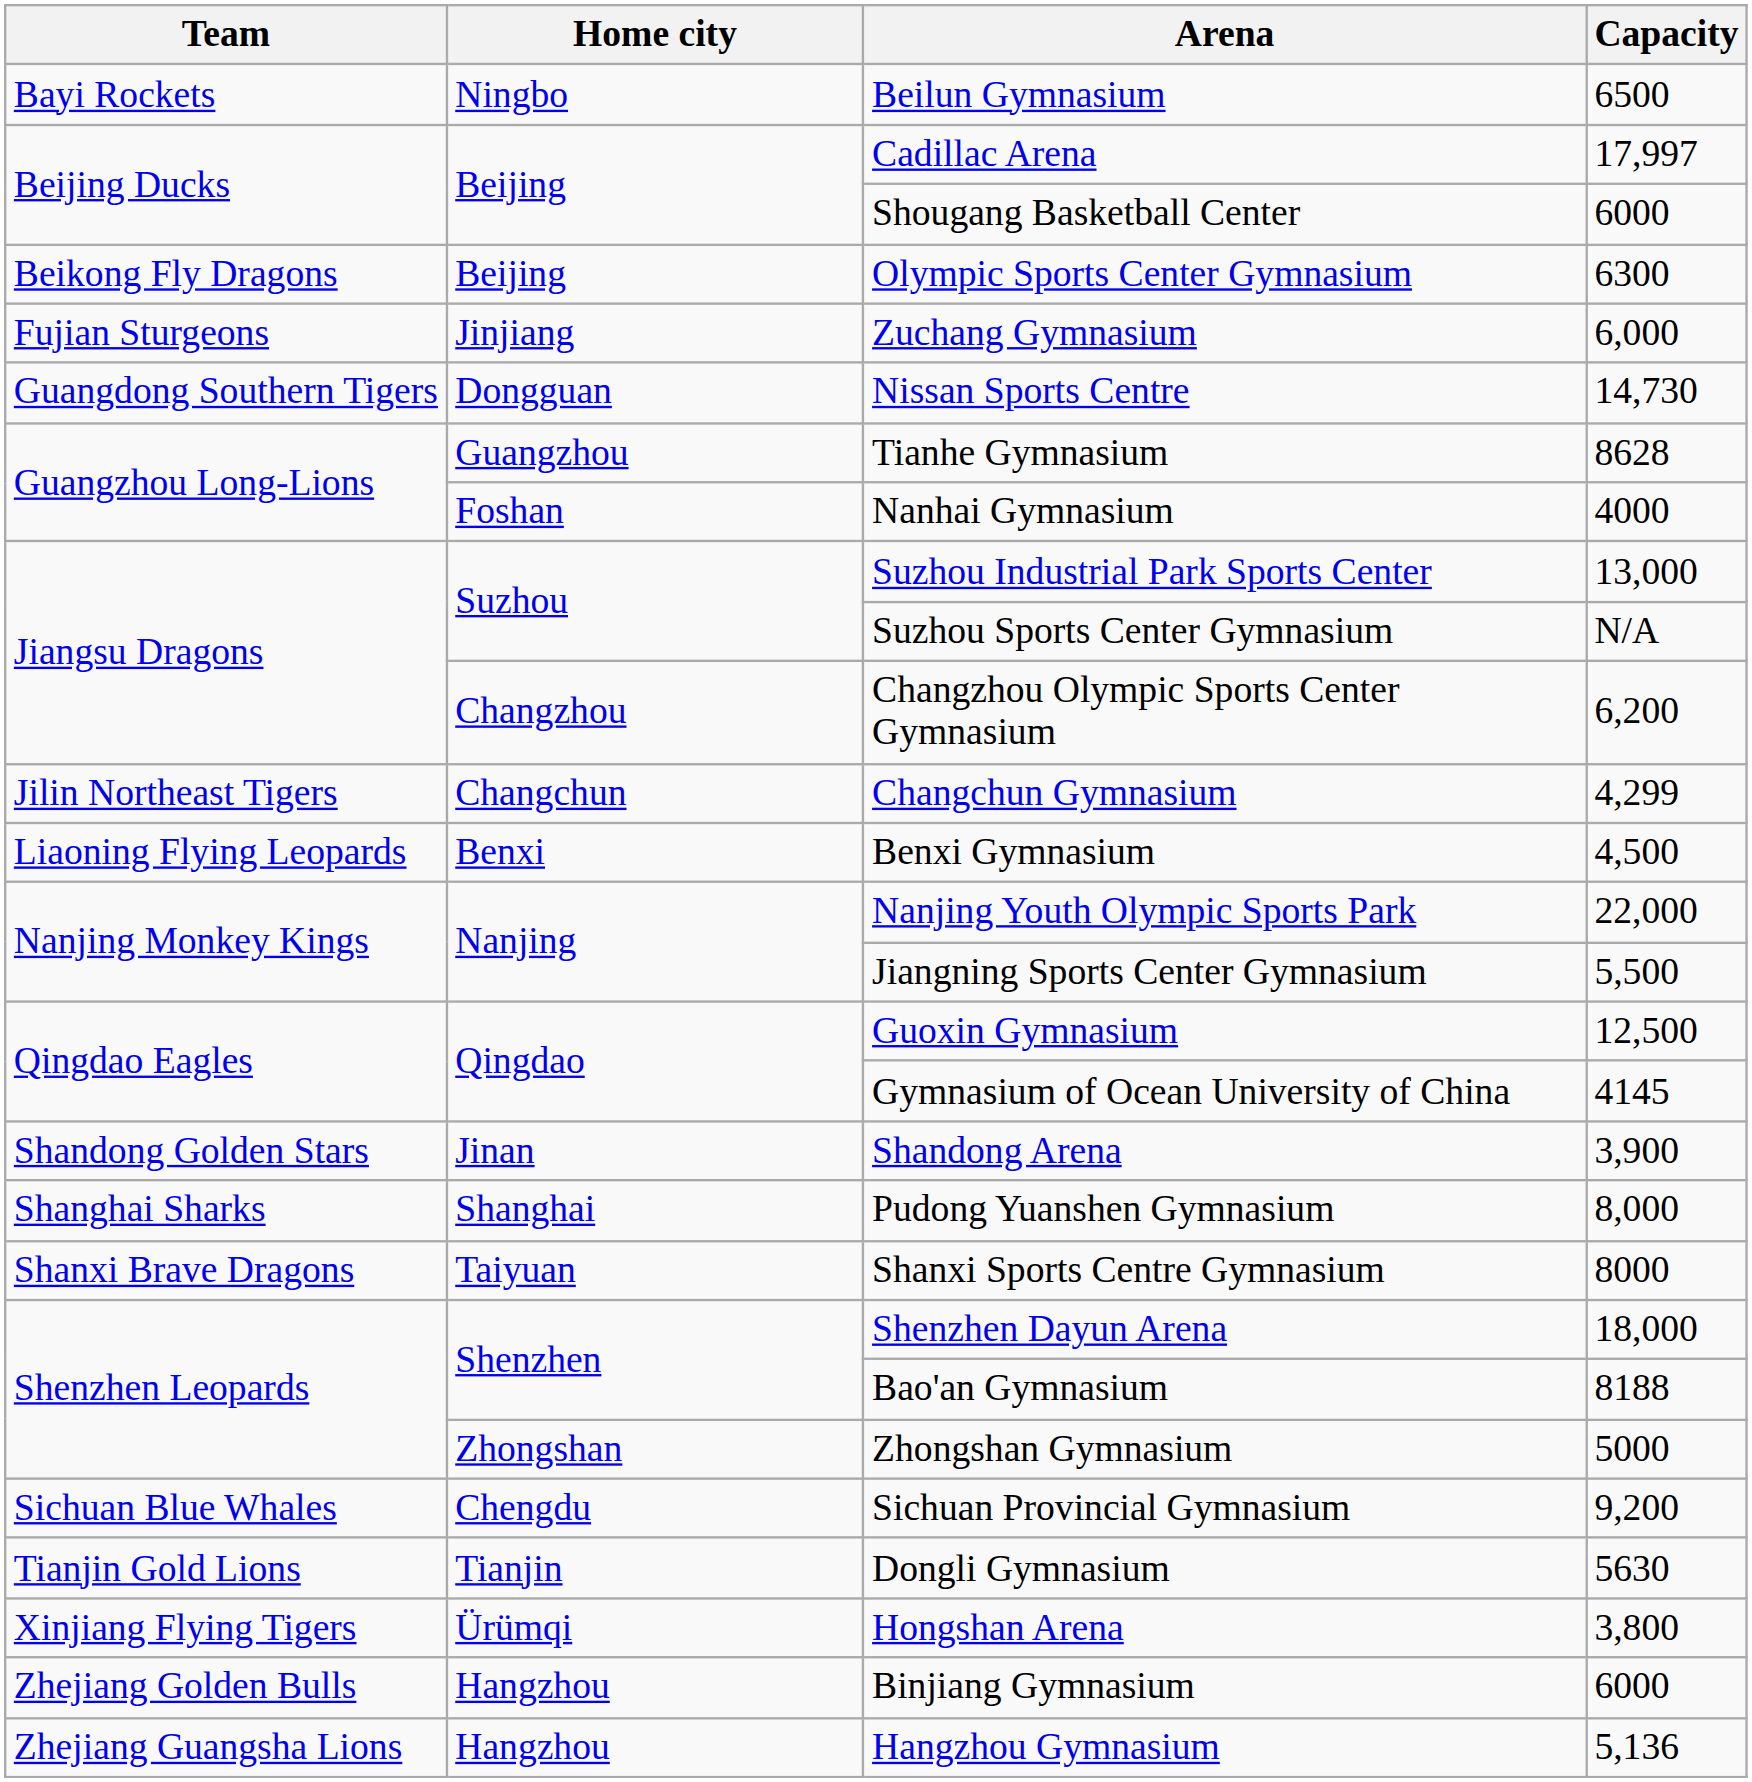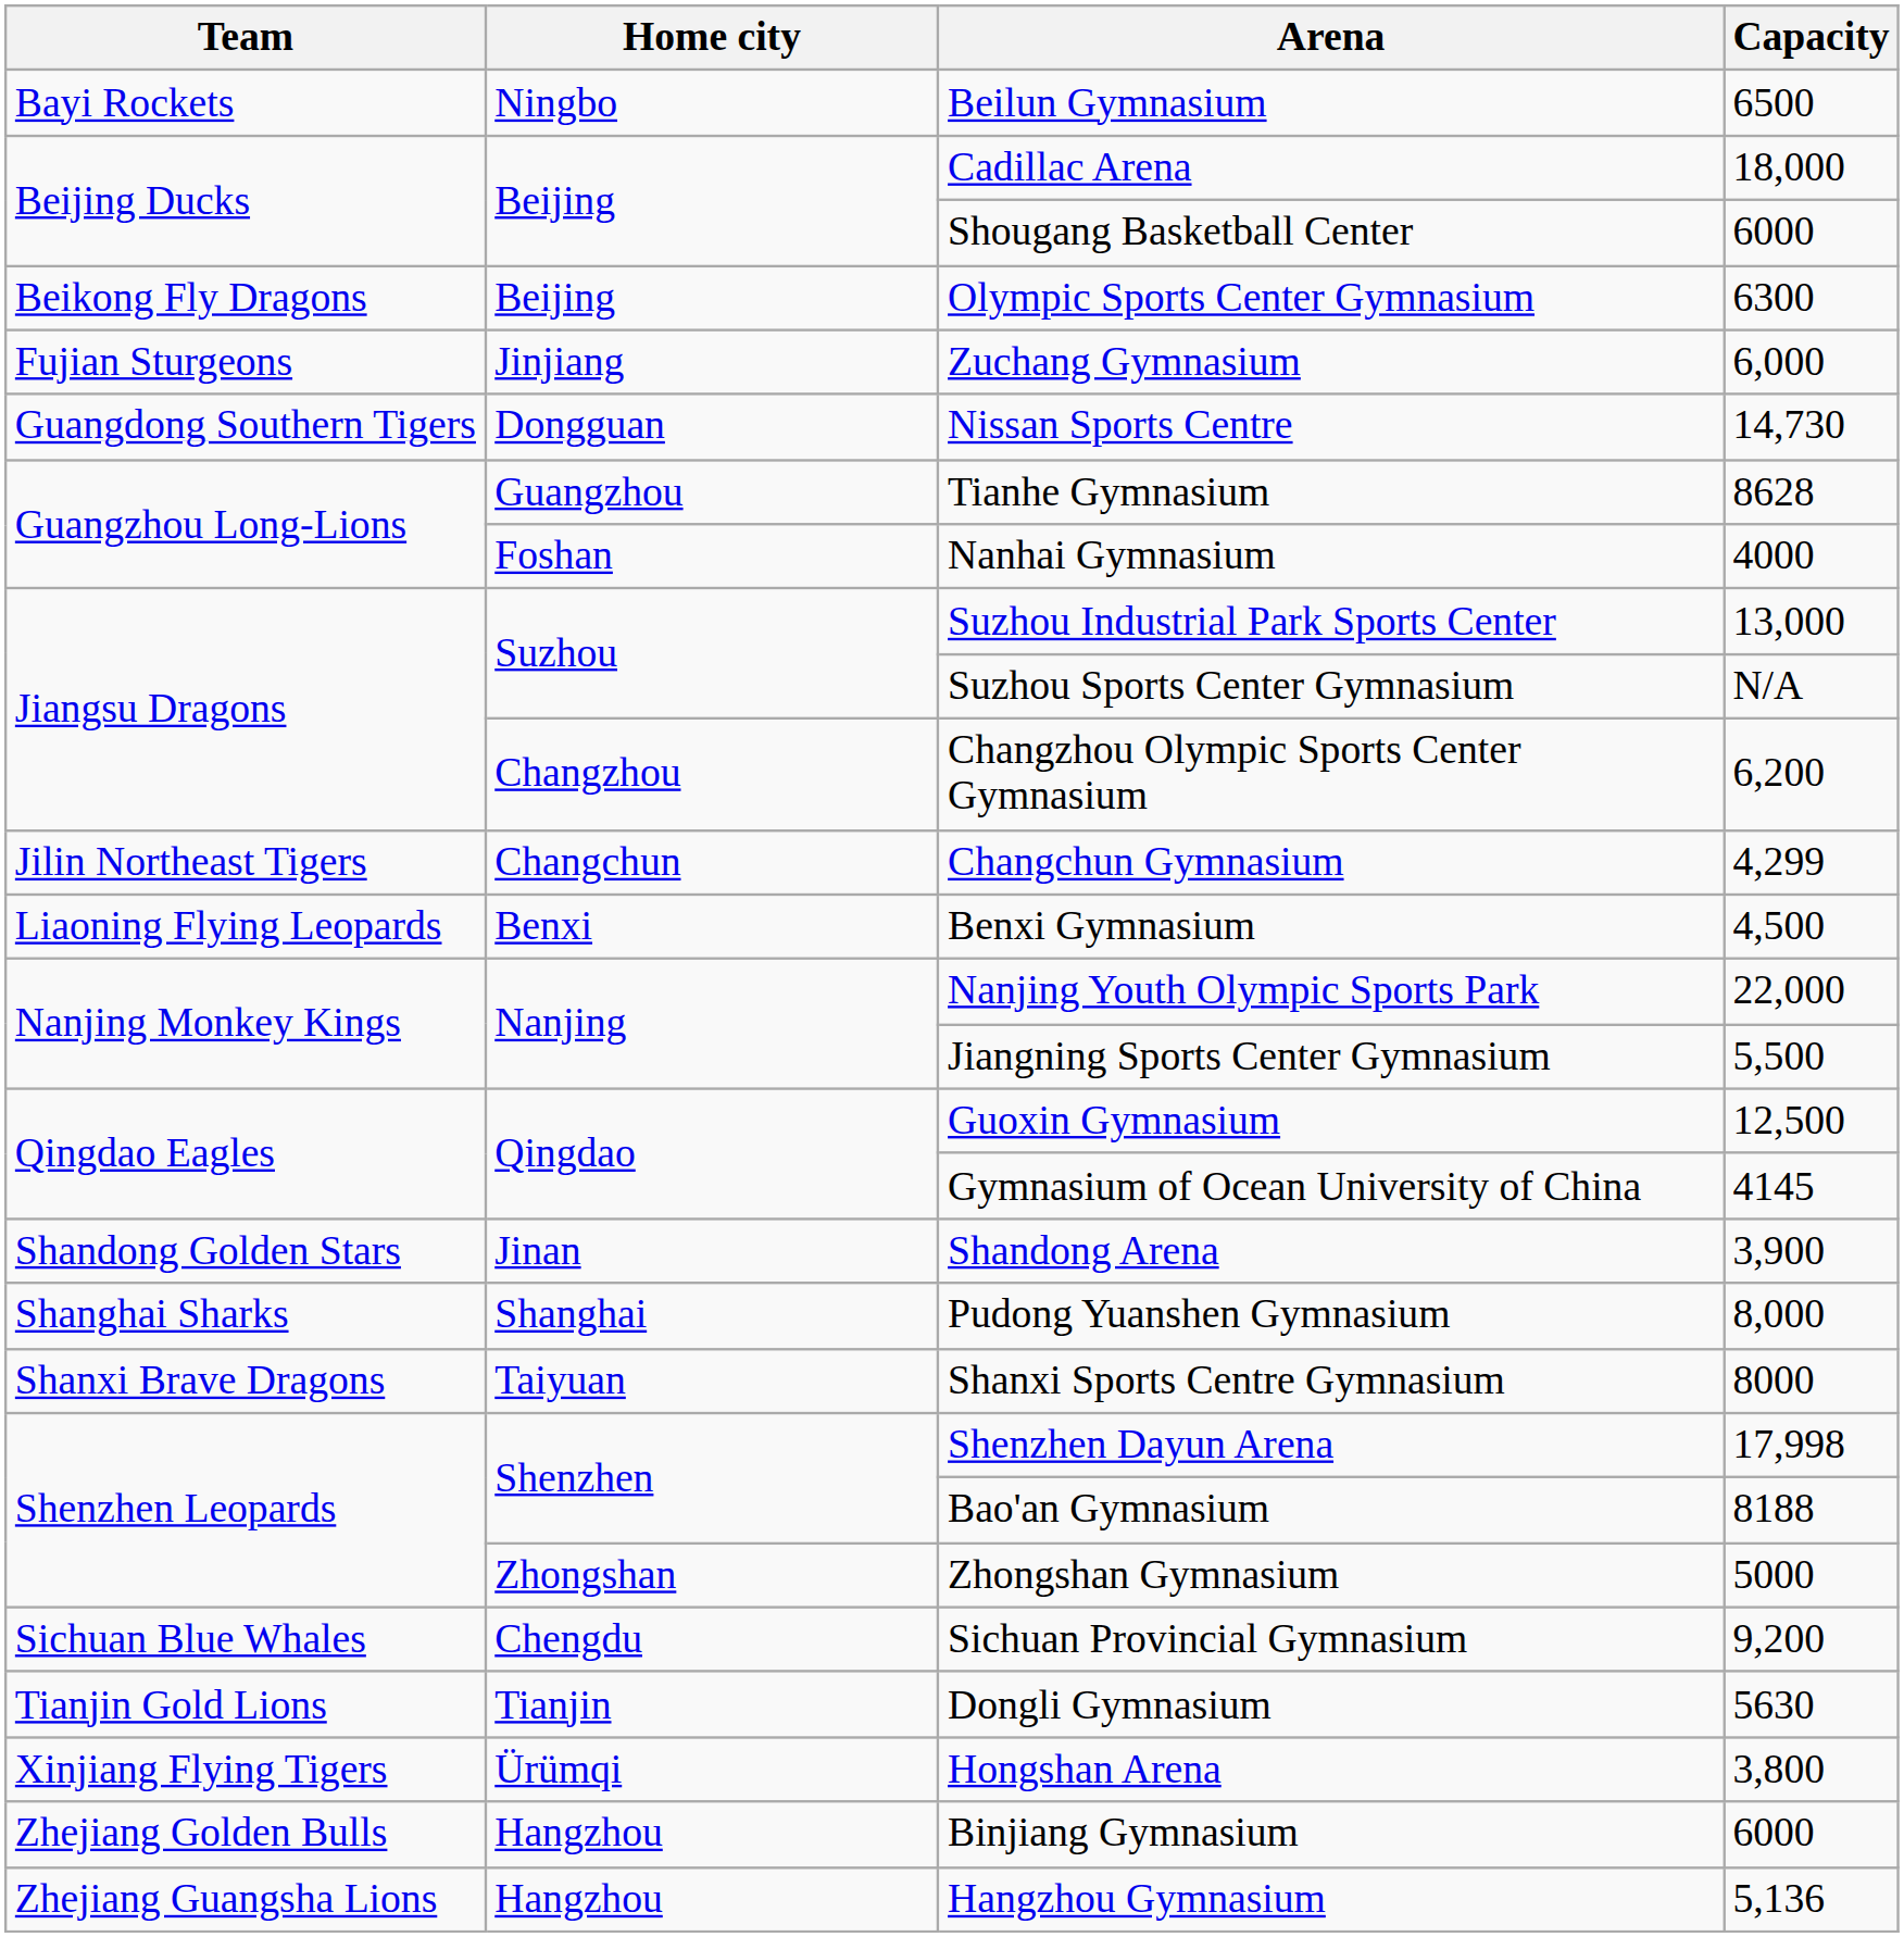 <table class="wikitable sortable">
 <tr>
 <th>Team</th>
 <th width=170>Home city</th>
 <th width=300>Arena</th>
 <th>Capacity</th>
 </tr>
 <tr>
 <td><a href='#'>Bayi Rockets</a></td>
 <td><a href='#'>Ningbo</a></td>
 <td><a href='#'>Beilun Gymnasium</a></td>
 <td>6500</td>
 </tr>
 <tr>
 <td rowspan="2"><a href='#'>Beijing Ducks</a></td>
 <td rowspan="2"><a href='#'>Beijing</a></td>
 <td><a href='#'>Cadillac Arena</a></td>
-<td>17,997</td>
+<td>18,000</td>
 </tr>
 <tr>
 <td>Shougang Basketball Center</td>
 <td>6000</td>
 </tr>
 <tr>
 <td><a href='#'>Beikong Fly Dragons</a></td>
 <td><a href='#'>Beijing</a></td>
 <td><a href='#'>Olympic Sports Center Gymnasium</a></td>
 <td>6300</td>
 </tr>
 <tr>
 <td><a href='#'>Fujian Sturgeons</a></td>
 <td><a href='#'>Jinjiang</a></td>
 <td><a href='#'>Zuchang Gymnasium</a></td>
 <td>6,000</td>
 </tr>
 <tr>
 <td><a href='#'>Guangdong Southern Tigers</a></td>
 <td><a href='#'>Dongguan</a></td>
 <td><a href='#'>Nissan Sports Centre</a></td>
 <td>14,730</td>
 </tr>
 <tr>
 <td rowspan="2"><a href='#'>Guangzhou Long-Lions</a></td>
 <td><a href='#'>Guangzhou</a></td>
 <td>Tianhe Gymnasium</td>
 <td>8628</td>
 </tr>
 <tr>
 <td><a href='#'>Foshan</a></td>
 <td>Nanhai Gymnasium</td>
 <td>4000</td>
 </tr>
 <tr>
 <td rowspan="3"><a href='#'>Jiangsu Dragons</a></td>
 <td rowspan="2"><a href='#'>Suzhou</a></td>
 <td><a href='#'>Suzhou Industrial Park Sports Center</a></td>
 <td>13,000</td>
 </tr>
 <tr>
 <td>Suzhou Sports Center Gymnasium</td>
 <td>N/A</td>
 </tr>
 <tr>
 <td><a href='#'>Changzhou</a></td>
 <td>Changzhou Olympic Sports Center Gymnasium</td>
 <td>6,200</td>
 </tr>
 <tr>
 <td><a href='#'>Jilin Northeast Tigers</a></td>
 <td><a href='#'>Changchun</a></td>
 <td><a href='#'>Changchun Gymnasium</a></td>
 <td>4,299</td>
 </tr>
 <tr>
 <td><a href='#'>Liaoning Flying Leopards</a></td>
 <td><a href='#'>Benxi</a></td>
 <td>Benxi Gymnasium</td>
 <td>4,500</td>
 </tr>
 <tr>
 <td rowspan="2"><a href='#'>Nanjing Monkey Kings</a></td>
 <td rowspan="2"><a href='#'>Nanjing</a></td>
 <td><a href='#'>Nanjing Youth Olympic Sports Park</a></td>
 <td>22,000</td>
 </tr>
 <tr>
 <td>Jiangning Sports Center Gymnasium</td>
 <td>5,500</td>
 </tr>
 <tr>
 <td rowspan="2"><a href='#'>Qingdao Eagles</a></td>
 <td rowspan="2"><a href='#'>Qingdao</a></td>
 <td><a href='#'>Guoxin Gymnasium</a></td>
 <td>12,500</td>
 </tr>
 <tr>
 <td>Gymnasium of Ocean University of China</td>
 <td>4145</td>
 </tr>
 <tr>
 <td><a href='#'>Shandong Golden Stars</a></td>
 <td><a href='#'>Jinan</a></td>
 <td><a href='#'>Shandong Arena</a></td>
 <td>3,900</td>
 </tr>
 <tr>
 <td><a href='#'>Shanghai Sharks</a></td>
 <td><a href='#'>Shanghai</a></td>
 <td>Pudong Yuanshen Gymnasium</td>
 <td>8,000</td>
 </tr>
 <tr>
 <td><a href='#'>Shanxi Brave Dragons</a></td>
 <td><a href='#'>Taiyuan</a></td>
 <td>Shanxi Sports Centre Gymnasium</td>
 <td>8000</td>
 </tr>
 <tr>
 <td rowspan="3"><a href='#'>Shenzhen Leopards</a></td>
 <td rowspan="2"><a href='#'>Shenzhen</a></td>
 <td><a href='#'>Shenzhen Dayun Arena</a></td>
-<td>18,000</td>
+<td>17,998</td>
 </tr>
 <tr>
 <td>Bao'an Gymnasium</td>
 <td>8188</td>
 </tr>
 <tr>
 <td><a href='#'>Zhongshan</a></td>
 <td>Zhongshan Gymnasium</td>
 <td>5000</td>
 </tr>
 <tr>
 <td><a href='#'>Sichuan Blue Whales</a></td>
 <td><a href='#'>Chengdu</a></td>
 <td>Sichuan Provincial Gymnasium</td>
 <td>9,200</td>
 </tr>
 <tr>
 <td><a href='#'>Tianjin Gold Lions</a></td>
 <td><a href='#'>Tianjin</a></td>
 <td>Dongli Gymnasium</td>
 <td>5630</td>
 </tr>
 <tr>
 <td><a href='#'>Xinjiang Flying Tigers</a></td>
 <td><a href='#'>Ürümqi</a></td>
 <td><a href='#'>Hongshan Arena</a></td>
 <td>3,800</td>
 </tr>
 <tr>
 <td><a href='#'>Zhejiang Golden Bulls</a></td>
 <td><a href='#'>Hangzhou</a></td>
 <td>Binjiang Gymnasium</td>
 <td>6000</td>
 </tr>
 <tr>
 <td><a href='#'>Zhejiang Guangsha Lions</a></td>
 <td><a href='#'>Hangzhou</a></td>
 <td><a href='#'>Hangzhou Gymnasium</a></td>
 <td>5,136</td>
 </tr>
 </table>
